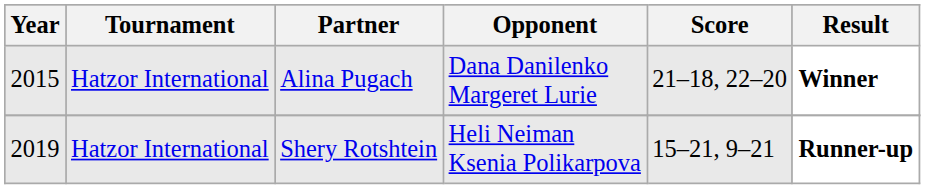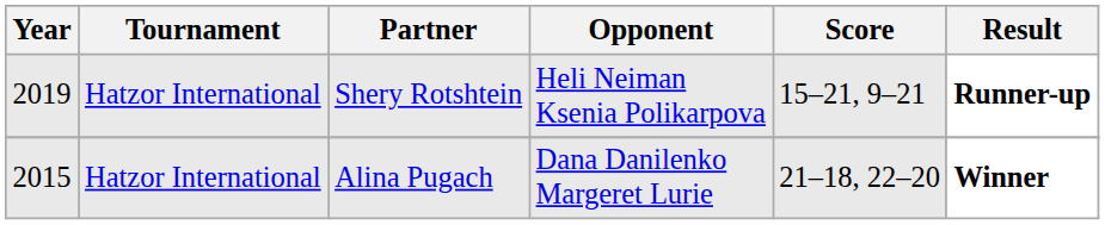 <table class="sortable wikitable" style="font-size: 90%;">
 <tr>
 <th>Year</th>
 <th>Tournament</th>
 <th>Partner</th>
 <th>Opponent</th>
 <th>Score</th>
 <th>Result</th>
 </tr>
 <tr style="background:#E9E9E9">
+<td align="center">2019</td>
+<td align="left"><a href='#'>Hatzor International</a></td>
+<td align="left"> <a href='#'>Shery Rotshtein</a></td>
+<td align="left"> <a href='#'>Heli Neiman</a> <br>  <a href='#'>Ksenia Polikarpova</a></td>
+<td align="left">15–21, 9–21</td>
+<td style="text-align:left; background:white"> <strong>Runner-up</strong></td>
+</tr>
+<tr>
+</tr>
+<tr style="background:#E9E9E9">
 <td align="center">2015</td>
 <td align="left"><a href='#'>Hatzor International</a></td>
 <td align="left"> <a href='#'>Alina Pugach</a></td>
 <td align="left"> <a href='#'>Dana Danilenko</a> <br>  <a href='#'>Margeret Lurie</a></td>
 <td align="left">21–18, 22–20</td>
 <td style="text-align:left; background:white"> <strong>Winner</strong></td>
 </tr>
-<tr>
-</tr>
-<tr style="background:#E9E9E9">
-<td align="center">2019</td>
-<td align="left"><a href='#'>Hatzor International</a></td>
-<td align="left"> <a href='#'>Shery Rotshtein</a></td>
-<td align="left"> <a href='#'>Heli Neiman</a> <br>  <a href='#'>Ksenia Polikarpova</a></td>
-<td align="left">15–21, 9–21</td>
-<td style="text-align:left; background:white"> <strong>Runner-up</strong></td>
-</tr>
 </table>
